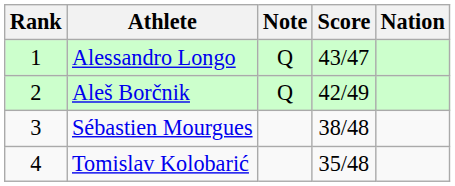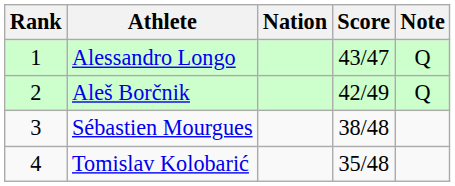 <table class="wikitable sortable" style="text-align:center">
 <tr>
 <th>Rank</th>
 <th>Athlete</th>
+<th>Nation</th>
+<th>Score</th>
 <th>Note</th>
-<th>Score</th>
-<th>Nation</th>
 </tr>
 <tr bgcolor=ccffcc>
 <td>1</td>
 <td align=left><a href='#'>Alessandro Longo</a></td>
+<td align=left></td>
+<td>43/47</td>
 <td>Q</td>
-<td>43/47</td>
-<td align=left></td>
 </tr>
 <tr bgcolor=ccffcc>
 <td>2</td>
 <td align=left><a href='#'>Aleš Borčnik</a></td>
+<td align=left></td>
+<td>42/49</td>
 <td>Q</td>
-<td>42/49</td>
-<td align=left></td>
 </tr>
 <tr>
 <td>3</td>
 <td align=left><a href='#'>Sébastien Mourgues</a></td>
+<td align=left></td>
+<td>38/48</td>
 <td></td>
-<td>38/48</td>
-<td align=left></td>
 </tr>
 <tr>
 <td>4</td>
 <td align=left><a href='#'>Tomislav Kolobarić</a></td>
+<td align=left></td>
+<td>35/48</td>
 <td></td>
-<td>35/48</td>
-<td align=left></td>
 </tr>
 </table>
